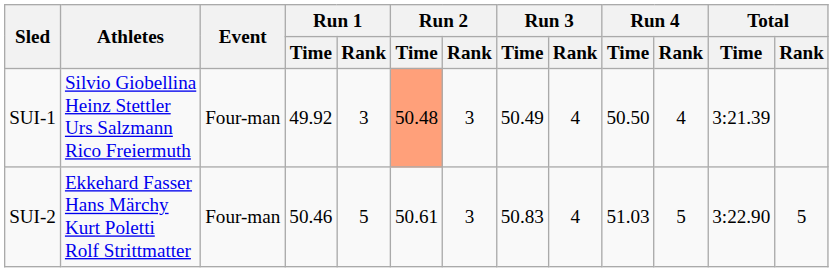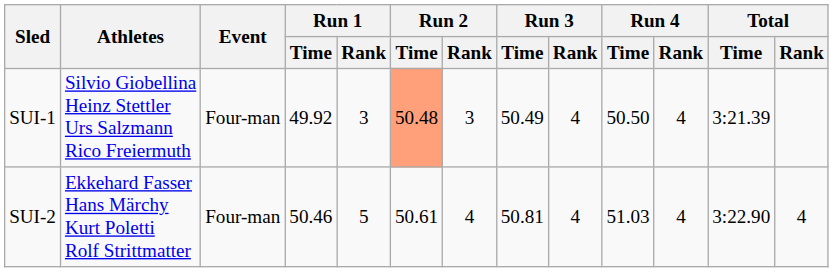 <table class="wikitable"  border="1" style="font-size:90%">
 <tr>
 <th rowspan="2">Sled</th>
 <th rowspan="2">Athletes</th>
 <th rowspan="2">Event</th>
 <th colspan="2">Run 1</th>
 <th colspan="2">Run 2</th>
 <th colspan="2">Run 3</th>
 <th colspan="2">Run 4</th>
 <th colspan="2">Total</th>
 </tr>
 <tr>
 <th>Time</th>
 <th>Rank</th>
 <th>Time</th>
 <th>Rank</th>
 <th>Time</th>
 <th>Rank</th>
 <th>Time</th>
 <th>Rank</th>
 <th>Time</th>
 <th>Rank</th>
 </tr>
 <tr>
 <td align="center">SUI-1</td>
 <td><a href='#'>Silvio Giobellina</a><br><a href='#'>Heinz Stettler</a><br><a href='#'>Urs Salzmann</a><br><a href='#'>Rico Freiermuth</a></td>
 <td>Four-man</td>
 <td align="center">49.92</td>
 <td align="center">3</td>
 <td align="center" style="background: lightsalmon;">50.48</td>
 <td align="center">3</td>
 <td align="center">50.49</td>
 <td align="center">4</td>
 <td align="center">50.50</td>
 <td align="center">4</td>
 <td align="center">3:21.39</td>
 <td align="center"></td>
 </tr>
 <tr>
 <td align="center">SUI-2</td>
 <td><a href='#'>Ekkehard Fasser</a><br><a href='#'>Hans Märchy</a><br><a href='#'>Kurt Poletti</a><br><a href='#'>Rolf Strittmatter</a></td>
 <td>Four-man</td>
 <td align="center">50.46</td>
 <td align="center">5</td>
 <td align="center">50.61</td>
-<td align="center">3</td>
-<td align="center">50.83</td>
+<td align="center">4</td>
+<td align="center">50.81</td>
 <td align="center">4</td>
 <td align="center">51.03</td>
-<td align="center">5</td>
+<td align="center">4</td>
 <td align="center">3:22.90</td>
-<td align="center">5</td>
+<td align="center">4</td>
 </tr>
 </table>
